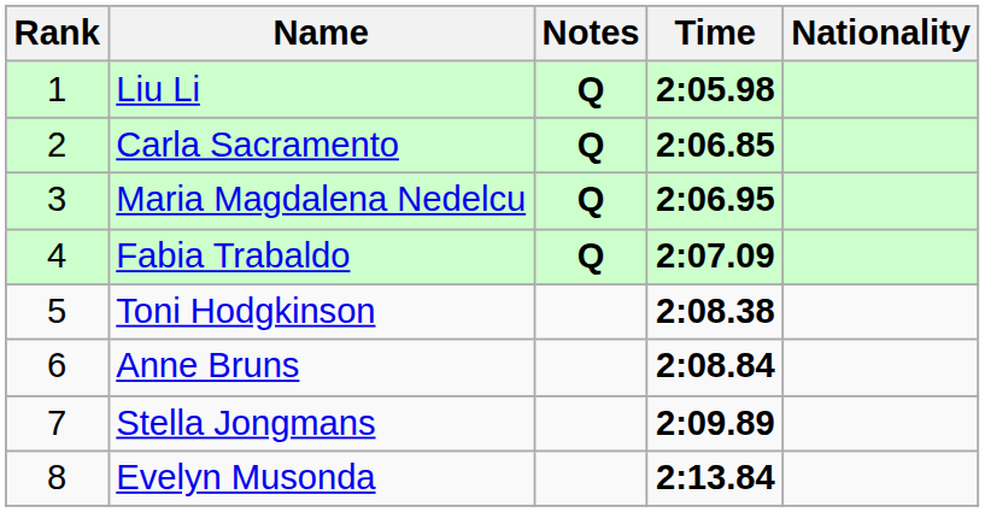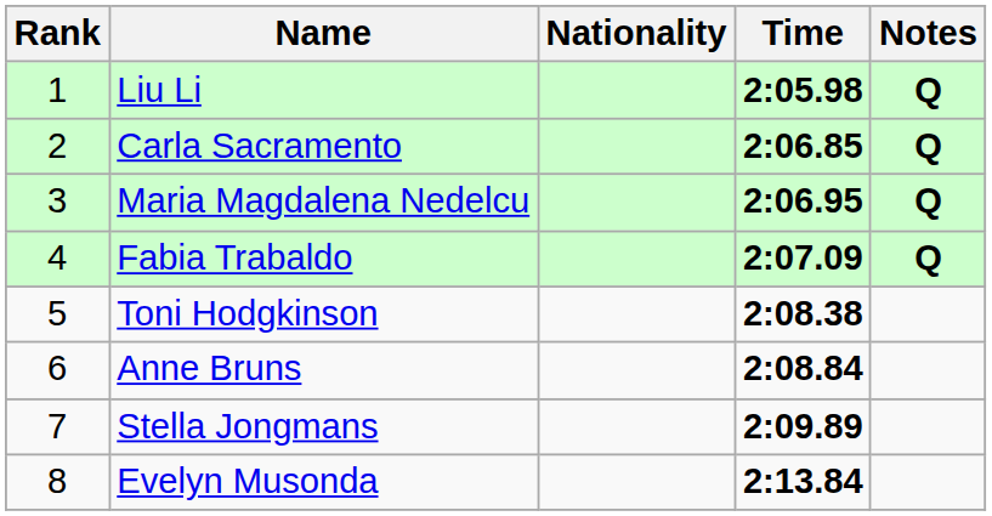 <table class="wikitable sortable" style="text-align:center">
 <tr>
 <th>Rank</th>
 <th>Name</th>
+<th>Nationality</th>
+<th>Time</th>
 <th>Notes</th>
-<th>Time</th>
-<th>Nationality</th>
 </tr>
 <tr bgcolor=ccffcc>
 <td>1</td>
 <td align=left><a href='#'>Liu Li</a></td>
+<td align=left></td>
+<td><strong>2:05.98</strong></td>
 <td><strong>Q</strong></td>
-<td><strong>2:05.98</strong></td>
-<td align=left></td>
 </tr>
 <tr bgcolor=ccffcc>
 <td>2</td>
 <td align=left><a href='#'>Carla Sacramento</a></td>
+<td align=left></td>
+<td><strong>2:06.85</strong></td>
 <td><strong>Q</strong></td>
-<td><strong>2:06.85</strong></td>
-<td align=left></td>
 </tr>
 <tr bgcolor=ccffcc>
 <td>3</td>
 <td align=left><a href='#'>Maria Magdalena Nedelcu</a></td>
+<td align=left></td>
+<td><strong>2:06.95</strong></td>
 <td><strong>Q</strong></td>
-<td><strong>2:06.95</strong></td>
-<td align=left></td>
 </tr>
 <tr bgcolor=ccffcc>
 <td>4</td>
 <td align=left><a href='#'>Fabia Trabaldo</a></td>
+<td align=left></td>
+<td><strong>2:07.09</strong></td>
 <td><strong>Q</strong></td>
-<td><strong>2:07.09</strong></td>
-<td align=left></td>
 </tr>
 <tr>
 <td>5</td>
 <td align=left><a href='#'>Toni Hodgkinson</a></td>
+<td align=left></td>
+<td><strong>2:08.38</strong></td>
 <td></td>
-<td><strong>2:08.38</strong></td>
-<td align=left></td>
 </tr>
 <tr>
 <td>6</td>
 <td align=left><a href='#'>Anne Bruns</a></td>
+<td align=left></td>
+<td><strong>2:08.84</strong></td>
 <td></td>
-<td><strong>2:08.84</strong></td>
-<td align=left></td>
 </tr>
 <tr>
 <td>7</td>
 <td align=left><a href='#'>Stella Jongmans</a></td>
+<td align=left></td>
+<td><strong>2:09.89</strong></td>
 <td></td>
-<td><strong>2:09.89</strong></td>
-<td align=left></td>
 </tr>
 <tr>
 <td>8</td>
 <td align=left><a href='#'>Evelyn Musonda</a></td>
+<td align=left></td>
+<td><strong>2:13.84</strong></td>
 <td></td>
-<td><strong>2:13.84</strong></td>
-<td align=left></td>
 </tr>
 </table>
